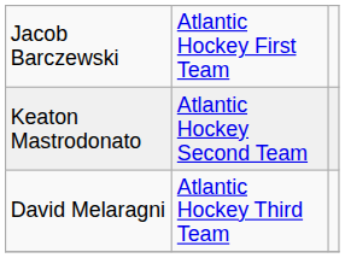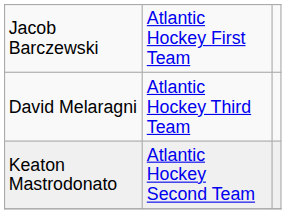 <table class="wikitable" width=40%>
 <tr>
 <td>Jacob Barczewski</td>
 <td rowspan=1><a href='#'>Atlantic Hockey First Team</a></td>
+<td rowspan=1></td>
+</tr>
+<tr>
+<td>David Melaragni</td>
+<td rowspan=1><a href='#'>Atlantic Hockey Third Team</a></td>
 <td rowspan=1></td>
 </tr>
 <tr bgcolor=f0f0f0>
 <td>Keaton Mastrodonato</td>
 <td rowspan=1><a href='#'>Atlantic Hockey Second Team</a></td>
 <td rowspan=1></td>
 </tr>
 <tr>
-<td>David Melaragni</td>
-<td rowspan=1><a href='#'>Atlantic Hockey Third Team</a></td>
-<td rowspan=1></td>
-</tr>
-<tr>
 </tr>
 </table>
